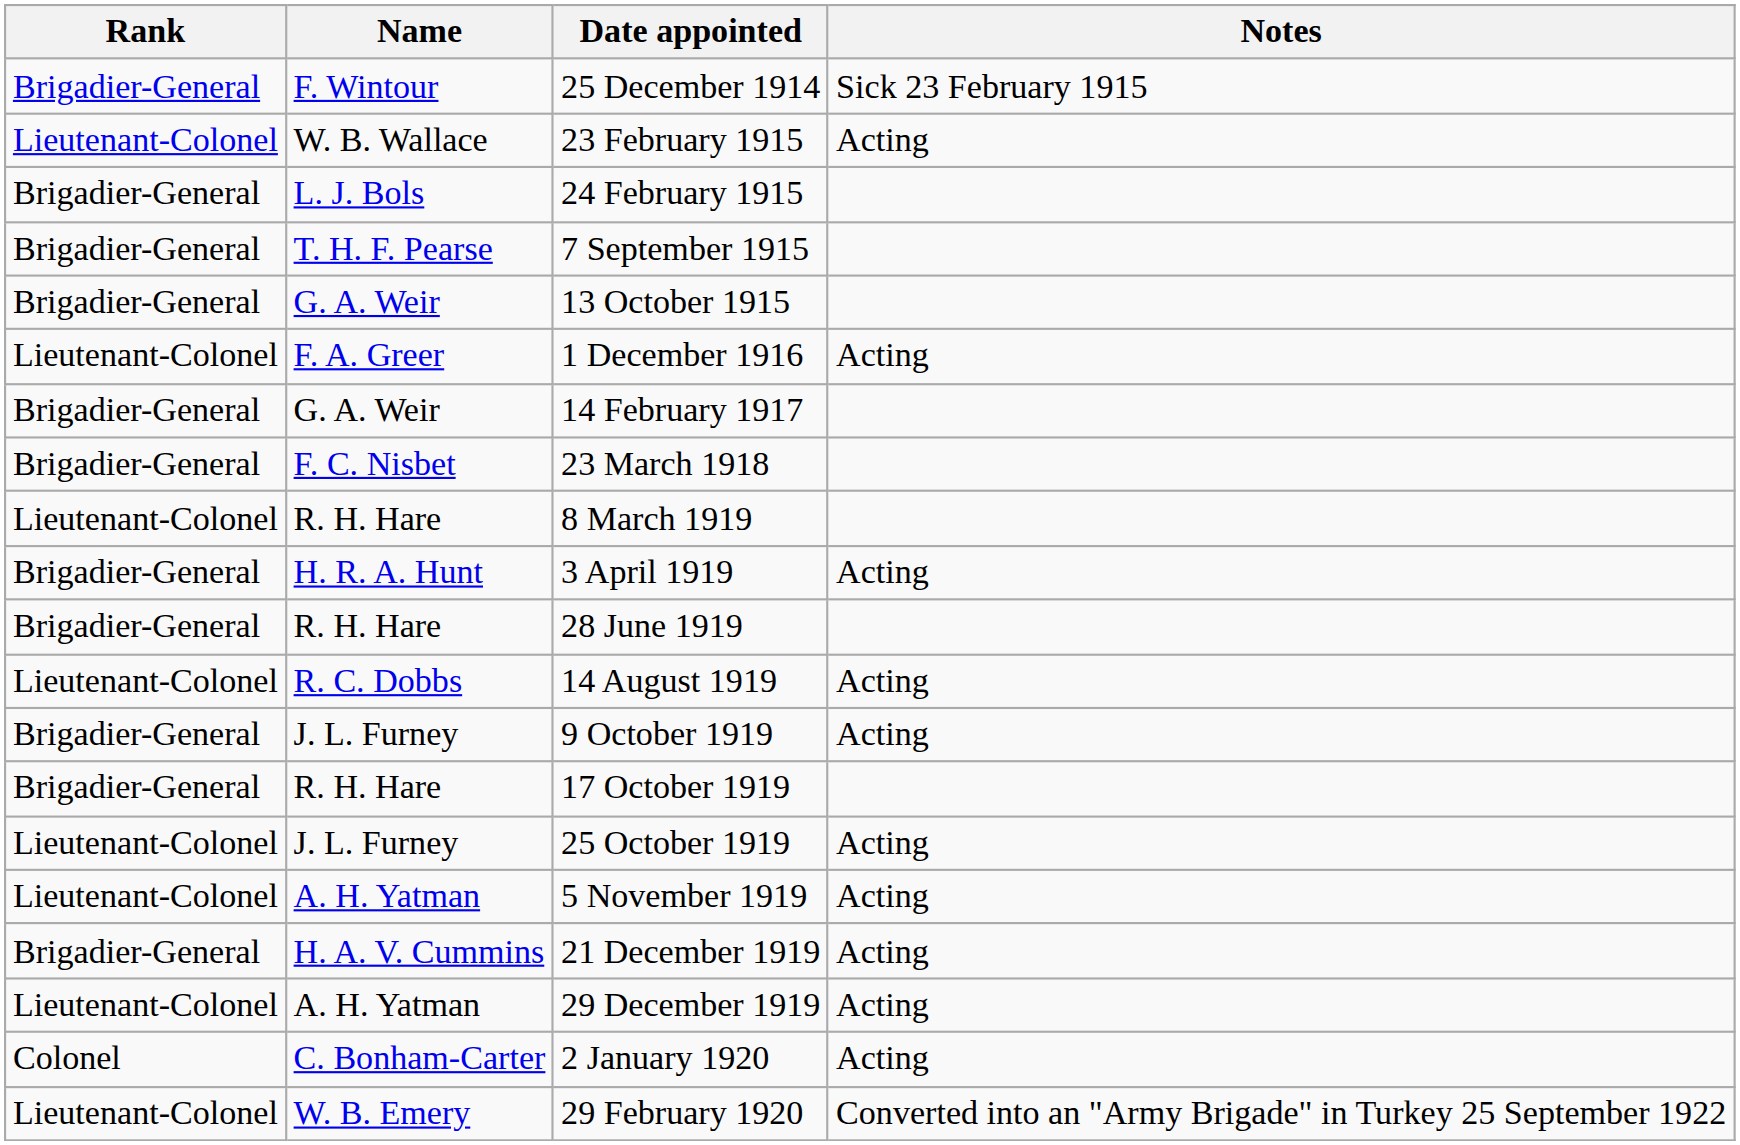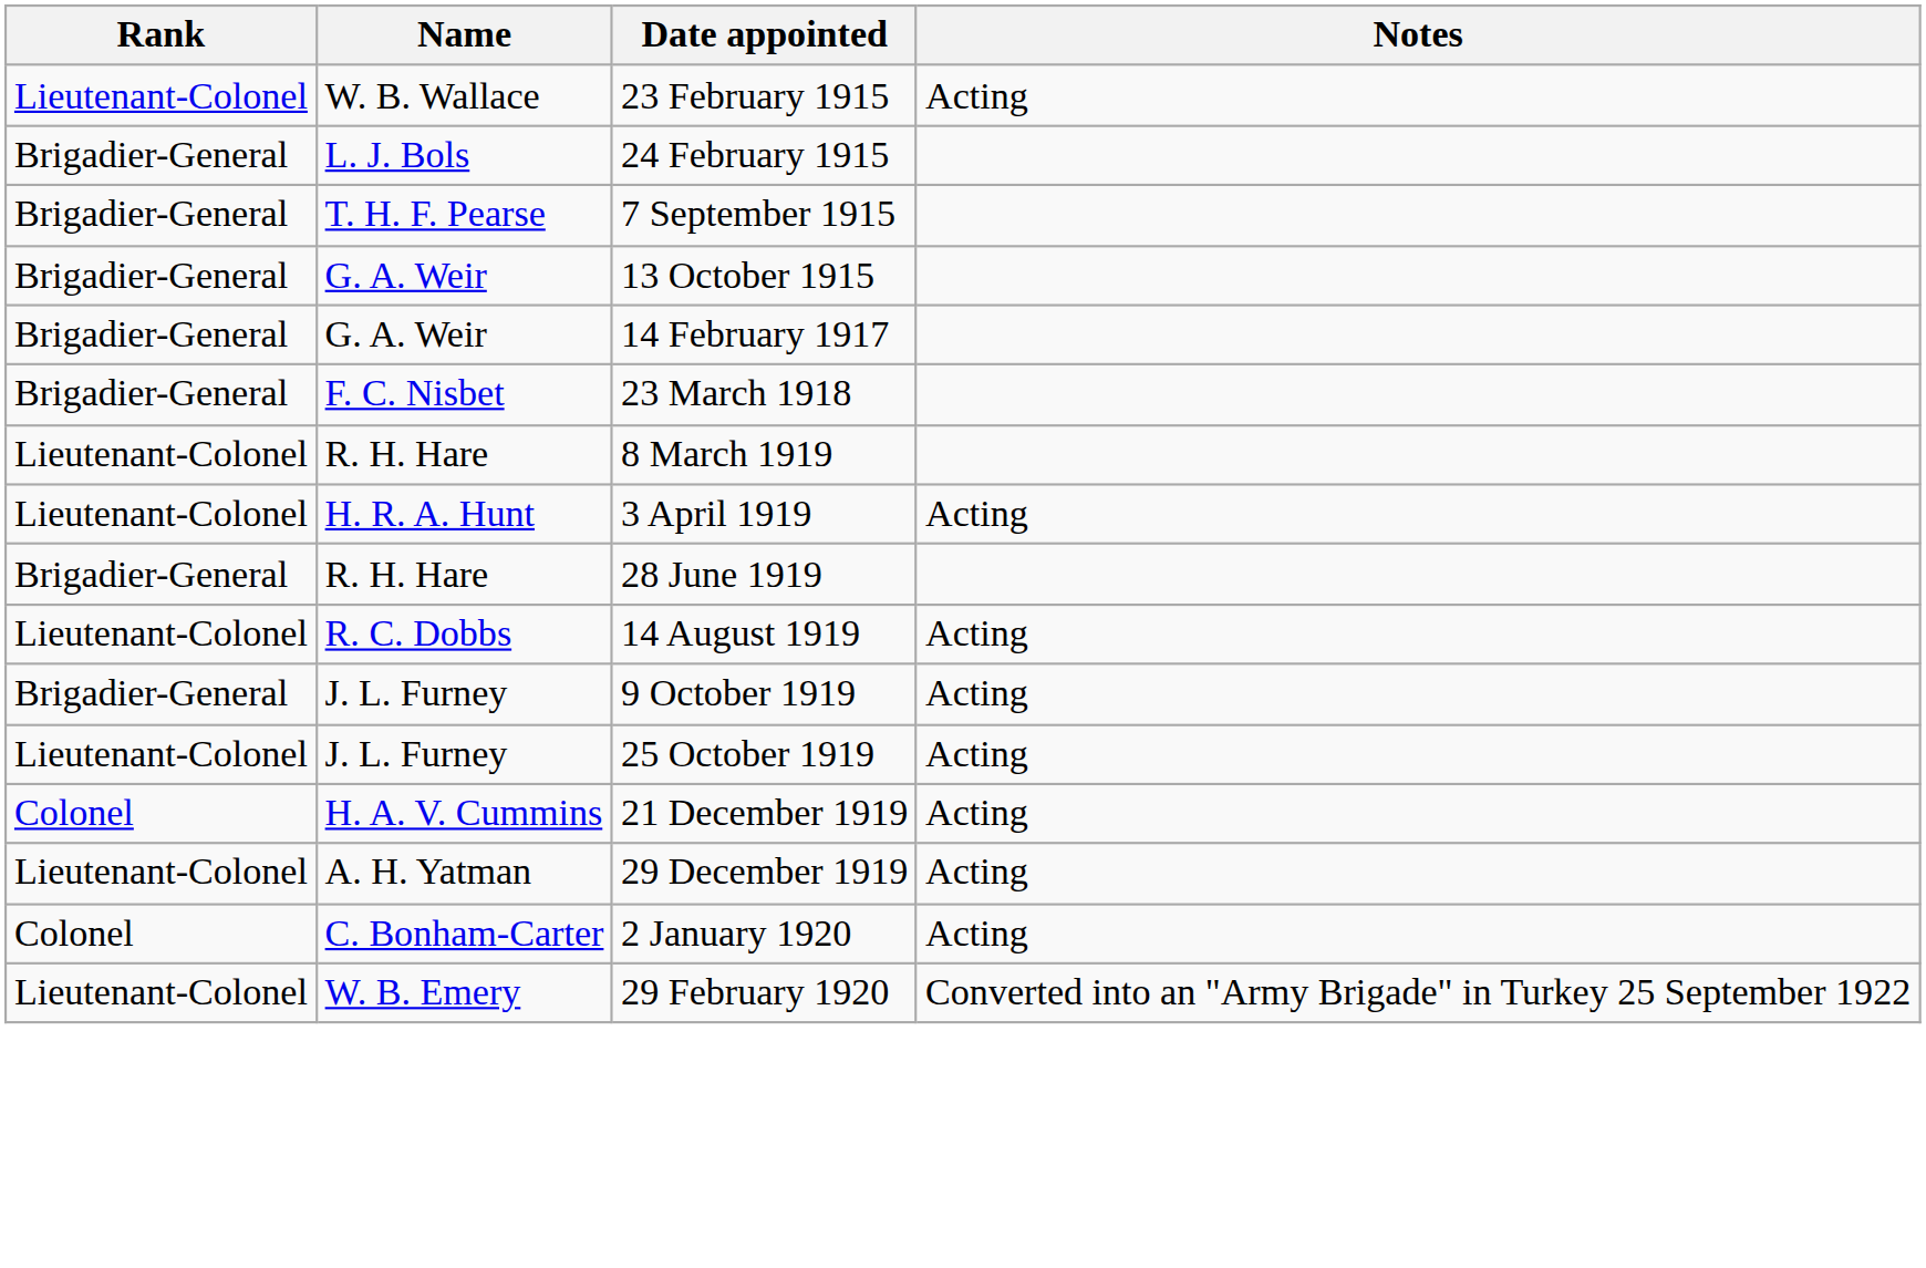 <table class="wikitable"width=>
 <tr>
 <th style=>Rank</th>
 <th style=>Name</th>
 <th style=>Date appointed</th>
 <th style=>Notes</th>
-</tr>
-<tr>
-<td><a href='#'>Brigadier-General</a></td>
-<td><a href='#'>F. Wintour</a></td>
-<td>25 December 1914</td>
-<td>Sick 23 February 1915</td>
 </tr>
 <tr>
 <td><a href='#'>Lieutenant-Colonel</a></td>
 <td>W. B. Wallace</td>
 <td>23 February 1915</td>
 <td>Acting</td>
 </tr>
 <tr>
 <td>Brigadier-General</td>
 <td><a href='#'>L. J. Bols</a></td>
 <td>24 February 1915</td>
 <td></td>
 </tr>
 <tr>
 <td>Brigadier-General</td>
 <td><a href='#'>T. H. F. Pearse</a></td>
 <td>7 September 1915</td>
 <td></td>
 </tr>
 <tr>
 <td>Brigadier-General</td>
 <td><a href='#'>G. A. Weir</a></td>
 <td>13 October 1915</td>
 <td></td>
 </tr>
 <tr>
-<td>Lieutenant-Colonel</td>
-<td><a href='#'>F. A. Greer</a></td>
-<td>1 December 1916</td>
-<td>Acting</td>
-</tr>
-<tr>
 <td>Brigadier-General</td>
 <td>G. A. Weir</td>
 <td>14 February 1917</td>
 <td></td>
 </tr>
 <tr>
 <td>Brigadier-General</td>
 <td><a href='#'>F. C. Nisbet</a></td>
 <td>23 March 1918</td>
 <td></td>
 </tr>
 <tr>
 <td>Lieutenant-Colonel</td>
 <td>R. H. Hare</td>
 <td>8 March 1919</td>
 <td></td>
 </tr>
 <tr>
-<td>Brigadier-General</td>
+<td>Lieutenant-Colonel</td>
 <td><a href='#'>H. R. A. Hunt</a></td>
 <td>3 April 1919</td>
 <td>Acting</td>
 </tr>
 <tr>
 <td>Brigadier-General</td>
 <td>R. H. Hare</td>
 <td>28 June 1919</td>
 <td></td>
 </tr>
 <tr>
 <td>Lieutenant-Colonel</td>
 <td><a href='#'>R. C. Dobbs</a></td>
 <td>14 August 1919</td>
 <td>Acting</td>
 </tr>
 <tr>
 <td>Brigadier-General</td>
 <td>J. L. Furney</td>
 <td>9 October 1919</td>
 <td>Acting</td>
 </tr>
 <tr>
-<td>Brigadier-General</td>
-<td>R. H. Hare</td>
-<td>17 October 1919</td>
-<td></td>
-</tr>
-<tr>
 <td>Lieutenant-Colonel</td>
 <td>J. L. Furney</td>
 <td>25 October 1919</td>
 <td>Acting</td>
 </tr>
 <tr>
-<td>Lieutenant-Colonel</td>
-<td><a href='#'>A. H. Yatman</a></td>
-<td>5 November 1919</td>
-<td>Acting</td>
-</tr>
-<tr>
-<td>Brigadier-General</td>
+<td><a href='#'>Colonel</a></td>
 <td><a href='#'>H. A. V. Cummins</a></td>
 <td>21 December 1919</td>
 <td>Acting</td>
 </tr>
 <tr>
 <td>Lieutenant-Colonel</td>
 <td>A. H. Yatman</td>
 <td>29 December 1919</td>
 <td>Acting</td>
 </tr>
 <tr>
 <td>Colonel</td>
 <td><a href='#'>C. Bonham-Carter</a></td>
 <td>2 January 1920</td>
 <td>Acting</td>
 </tr>
 <tr>
 <td>Lieutenant-Colonel</td>
 <td><a href='#'>W. B. Emery</a></td>
 <td>29 February 1920</td>
 <td>Converted into an "Army Brigade" in Turkey 25 September 1922</td>
 </tr>
 </table>
